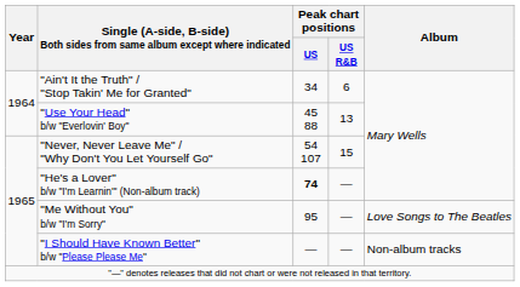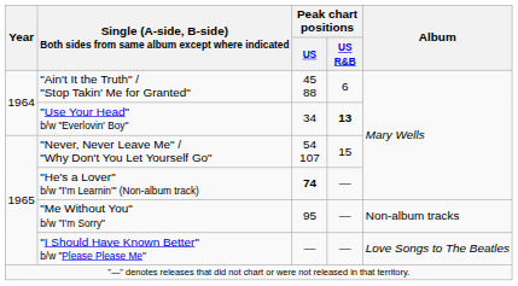 <table class="wikitable">
 <tr>
 <th scope="col" rowspan="2">Year</th>
 <th scope="col" rowspan="2">Single (A-side, B-side)<br><small>Both sides from same album except where indicated</small></th>
 <th scope="col" colspan="2">Peak chart positions</th>
 <th scope="col" rowspan="2">Album</th>
 </tr>
 <tr>
 <th align="center" width="40"><small><a href='#'>US</a></small><br></th>
 <th align="center" width="40"><small><a href='#'>US R&B</a></small><br></th>
 </tr>
 <tr>
 <td align="center" rowspan="2">1964</td>
 <td align="left">"Ain't It the Truth" /<br>"Stop Takin' Me for Granted"</td>
-<td align="center">34</td>
+<td align="center">45<br>88</td>
 <td align="center">6</td>
 <td align="left" rowspan="4"><em>Mary Wells</em></td>
 </tr>
 <tr>
 <td align="left">"<a href='#'>Use Your Head</a>"<br><small>b/w "Everlovin' Boy"</small></td>
-<td align="center">45<br>88</td>
-<td align="center">13</td>
+<td align="center">34</td>
+<td align="center"><strong>13</strong></td>
 </tr>
 <tr>
 <td align="center" rowspan="4">1965</td>
 <td align="left">"Never, Never Leave Me" /<br>"Why Don't You Let Yourself Go"</td>
 <td align="center">54<br>107</td>
 <td align="center">15</td>
 </tr>
 <tr>
 <td align="left">"He's a Lover"<br><small>b/w "I'm Learnin'" (Non-album track)</small></td>
 <td align="center"><strong>74</strong></td>
 <td align="center">—</td>
 </tr>
 <tr>
 <td align="left">"Me Without You"<br><small>b/w "I'm Sorry"</small></td>
 <td align="center">95</td>
 <td align="center">—</td>
-<td align="left"><em>Love Songs to The Beatles</em></td>
+<td align="left">Non-album tracks</td>
 </tr>
 <tr>
 <td align="left">"<a href='#'>I Should Have Known Better</a>"<br><small>b/w "<a href='#'>Please Please Me</a>"</small></td>
 <td align="center">—</td>
 <td align="center">—</td>
-<td align="left">Non-album tracks</td>
+<td align="left"><em>Love Songs to The Beatles</em></td>
 </tr>
 <tr>
 <td colspan="6" style="text-align:center; font-size:9pt;">"—" denotes releases that did not chart or were not released in that territory.</td>
 </tr>
 </table>
